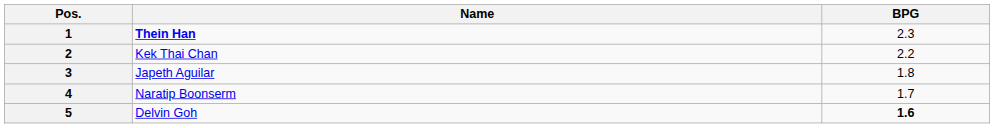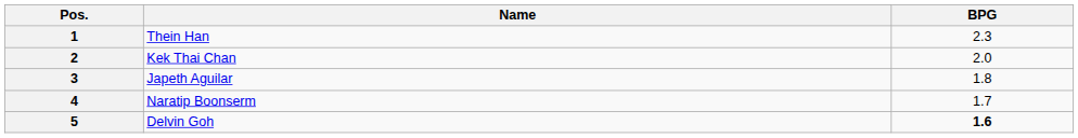 <table class=wikitable width=100% style="text-align:center;">
 <tr>
 <th width="13%">Pos.</th>
 <th width="70%">Name</th>
 <th width="17%">BPG</th>
 </tr>
 <tr>
 <th>1</th>
-<td align=left><strong> <a href='#'>Thein Han</a></strong></td>
+<td align=left> <a href='#'>Thein Han</a></td>
 <td>2.3</td>
 </tr>
 <tr>
 <th>2</th>
 <td align=left> <a href='#'>Kek Thai Chan</a></td>
-<td>2.2</td>
+<td>2.0</td>
 </tr>
 <tr>
 <th>3</th>
 <td align=left> <a href='#'>Japeth Aguilar</a></td>
 <td>1.8</td>
 </tr>
 <tr>
 <th>4</th>
 <td align=left> <a href='#'>Naratip Boonserm</a></td>
 <td>1.7</td>
 </tr>
 <tr>
 <th>5</th>
 <td align=left> <a href='#'>Delvin Goh</a></td>
 <td><strong>1.6</strong></td>
 </tr>
 </table>
